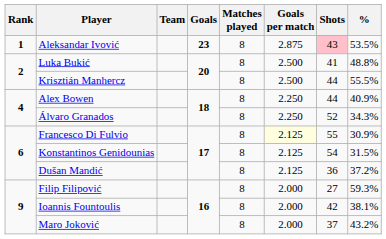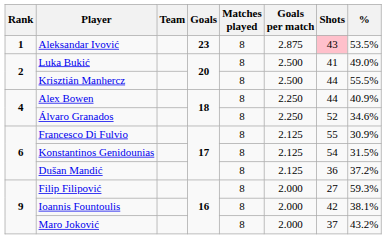 <table class="wikitable sortable" style="text-align: center; font-size: 90%; margin-left: 1em;">
 <tr>
 <th>Rank</th>
 <th>Player</th>
 <th>Team</th>
 <th>Goals</th>
 <th>Matches<br>played</th>
 <th>Goals<br>per match</th>
 <th>Shots</th>
 <th>%</th>
 </tr>
 <tr>
 <td><strong>1</strong></td>
 <td style="text-align: left;" data-sort-value="Ivović, Aleksandar"><a href='#'>Aleksandar Ivović</a></td>
 <td style="text-align: left;"></td>
 <td><strong>23</strong></td>
 <td>8</td>
 <td>2.875</td>
 <td style="background: pink;">43</td>
 <td>53.5%</td>
 </tr>
 <tr>
 <td rowspan="2"><strong>2</strong></td>
 <td style="text-align: left;" data-sort-value="Bukić, Luka"><a href='#'>Luka Bukić</a></td>
 <td style="text-align: left;"></td>
 <td rowspan="2"><strong>20</strong></td>
 <td>8</td>
 <td>2.500</td>
 <td>41</td>
-<td>48.8%</td>
+<td>49.0%</td>
 </tr>
 <tr>
 <td style="text-align: left;" data-sort-value="Manhercz, Krisztián"><a href='#'>Krisztián Manhercz</a></td>
 <td style="text-align: left;"></td>
 <td>8</td>
 <td>2.500</td>
 <td>44</td>
 <td>55.5%</td>
 </tr>
 <tr>
 <td rowspan="2"><strong>4</strong></td>
 <td style="text-align: left;" data-sort-value="Bowen, Alex"><a href='#'>Alex Bowen</a></td>
 <td style="text-align: left;"></td>
 <td rowspan="2"><strong>18</strong></td>
 <td>8</td>
 <td>2.250</td>
 <td>44</td>
 <td>40.9%</td>
 </tr>
 <tr>
 <td style="text-align: left;" data-sort-value="Granados, Álvaro"><a href='#'>Álvaro Granados</a></td>
 <td style="text-align: left;"></td>
 <td>8</td>
 <td>2.250</td>
 <td>52</td>
-<td>34.3%</td>
+<td>34.6%</td>
 </tr>
 <tr>
 <td rowspan="3"><strong>6</strong></td>
 <td style="text-align: left;" data-sort-value="Di Fulvio, Francesco"><a href='#'>Francesco Di Fulvio</a></td>
 <td style="text-align: left;"></td>
 <td rowspan="3"><strong>17</strong></td>
 <td>8</td>
-<td style="background: lightyellow;">2.125</td>
+<td>2.125</td>
 <td>55</td>
 <td>30.9%</td>
 </tr>
 <tr>
 <td style="text-align: left;" data-sort-value="Genidounias, Konstantinos"><a href='#'>Konstantinos Genidounias</a></td>
 <td style="text-align: left;"></td>
 <td>8</td>
 <td>2.125</td>
 <td>54</td>
 <td>31.5%</td>
 </tr>
 <tr>
 <td style="text-align: left;" data-sort-value="Mandić, Dušan"><a href='#'>Dušan Mandić</a></td>
 <td style="text-align: left;"></td>
 <td>8</td>
 <td>2.125</td>
 <td>36</td>
 <td>37.2%</td>
 </tr>
 <tr>
 <td rowspan="3"><strong>9</strong></td>
 <td style="text-align: left;" data-sort-value="Filipović, Filip"><a href='#'>Filip Filipović</a></td>
 <td style="text-align: left;"></td>
 <td rowspan="3"><strong>16</strong></td>
 <td>8</td>
 <td>2.000</td>
 <td>27</td>
 <td>59.3%</td>
 </tr>
 <tr>
 <td style="text-align: left;" data-sort-value="Fountoulis, Ioannis"><a href='#'>Ioannis Fountoulis</a></td>
 <td style="text-align: left;"></td>
 <td>8</td>
 <td>2.000</td>
 <td>42</td>
 <td>38.1%</td>
 </tr>
 <tr>
 <td style="text-align: left;" data-sort-value="Joković, Maro"><a href='#'>Maro Joković</a></td>
 <td style="text-align: left;"></td>
 <td>8</td>
 <td>2.000</td>
 <td>37</td>
 <td>43.2%</td>
 </tr>
 </table>
